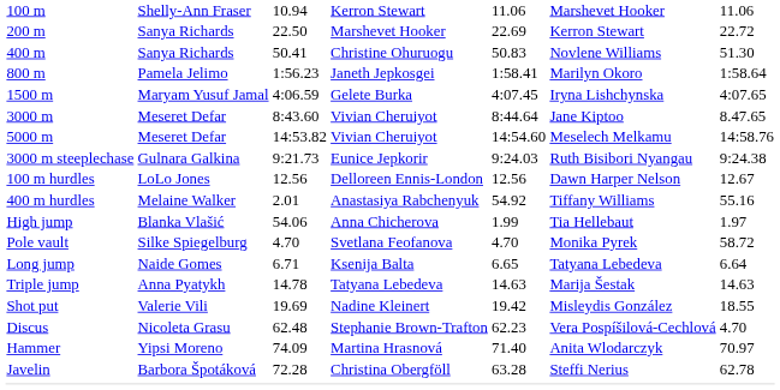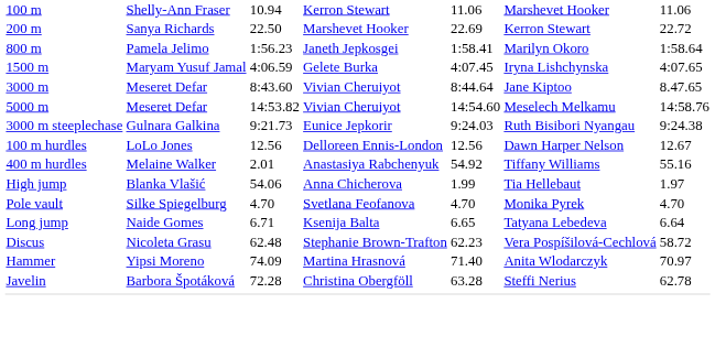 <table>
 <tr>
 <td><a href='#'>100 m</a></td>
 <td><a href='#'>Shelly-Ann Fraser</a><br></td>
 <td>10.94</td>
 <td><a href='#'>Kerron Stewart</a><br></td>
 <td>11.06</td>
 <td><a href='#'>Marshevet Hooker</a><br></td>
 <td>11.06</td>
 </tr>
 <tr>
 <td><a href='#'>200 m</a></td>
 <td><a href='#'>Sanya Richards</a><br></td>
 <td>22.50</td>
 <td><a href='#'>Marshevet Hooker</a><br></td>
 <td>22.69</td>
 <td><a href='#'>Kerron Stewart</a><br></td>
 <td>22.72</td>
-</tr>
-<tr>
-<td><a href='#'>400 m</a></td>
-<td><a href='#'>Sanya Richards</a><br></td>
-<td>50.41</td>
-<td><a href='#'>Christine Ohuruogu</a><br></td>
-<td>50.83</td>
-<td><a href='#'>Novlene Williams</a><br></td>
-<td>51.30</td>
 </tr>
 <tr>
 <td><a href='#'>800 m</a></td>
 <td><a href='#'>Pamela Jelimo</a><br></td>
 <td>1:56.23 </td>
 <td><a href='#'>Janeth Jepkosgei</a><br></td>
 <td>1:58.41</td>
 <td><a href='#'>Marilyn Okoro</a><br></td>
 <td>1:58.64</td>
 </tr>
 <tr>
 <td><a href='#'>1500 m</a></td>
 <td><a href='#'>Maryam Yusuf Jamal</a><br></td>
 <td>4:06.59</td>
 <td><a href='#'>Gelete Burka</a><br></td>
 <td>4:07.45</td>
 <td><a href='#'>Iryna Lishchynska</a><br></td>
 <td>4:07.65</td>
 </tr>
 <tr>
 <td><a href='#'>3000 m</a></td>
 <td><a href='#'>Meseret Defar</a><br></td>
 <td>8:43.60</td>
 <td><a href='#'>Vivian Cheruiyot</a><br></td>
 <td>8:44.64</td>
 <td><a href='#'>Jane Kiptoo</a><br></td>
 <td>8.47.65</td>
 </tr>
 <tr>
 <td><a href='#'>5000 m</a></td>
 <td><a href='#'>Meseret Defar</a><br></td>
 <td>14:53.82</td>
 <td><a href='#'>Vivian Cheruiyot</a><br></td>
 <td>14:54.60</td>
 <td><a href='#'>Meselech Melkamu</a> <br></td>
 <td>14:58.76</td>
 </tr>
 <tr>
 <td><a href='#'>3000 m steeplechase</a></td>
 <td><a href='#'>Gulnara Galkina</a><br></td>
 <td>9:21.73 </td>
 <td><a href='#'>Eunice Jepkorir</a><br></td>
 <td>9:24.03</td>
 <td><a href='#'>Ruth Bisibori Nyangau</a><br></td>
 <td>9:24.38</td>
 </tr>
 <tr>
 <td><a href='#'>100 m hurdles</a></td>
 <td><a href='#'>LoLo Jones</a><br></td>
 <td>12.56</td>
 <td><a href='#'>Delloreen Ennis-London</a><br></td>
 <td>12.56</td>
 <td><a href='#'>Dawn Harper Nelson</a><br></td>
 <td>12.67</td>
 </tr>
 <tr>
 <td><a href='#'>400 m hurdles</a></td>
 <td><a href='#'>Melaine Walker</a><br></td>
 <td>2.01 </td>
 <td><a href='#'>Anastasiya Rabchenyuk</a><br></td>
 <td>54.92</td>
 <td><a href='#'>Tiffany Williams</a><br></td>
 <td>55.16</td>
 </tr>
 <tr>
 <td><a href='#'>High jump</a></td>
 <td><a href='#'>Blanka Vlašić</a><br></td>
 <td>54.06</td>
 <td><a href='#'>Anna Chicherova</a><br></td>
 <td>1.99</td>
 <td><a href='#'>Tia Hellebaut</a><br></td>
 <td>1.97</td>
 </tr>
 <tr>
 <td><a href='#'>Pole vault</a></td>
 <td><a href='#'>Silke Spiegelburg</a><br></td>
 <td>4.70</td>
 <td><a href='#'>Svetlana Feofanova</a><br></td>
 <td>4.70</td>
 <td><a href='#'>Monika Pyrek</a><br></td>
-<td>58.72</td>
+<td>4.70</td>
 </tr>
 <tr>
 <td><a href='#'>Long jump</a></td>
 <td><a href='#'>Naide Gomes</a><br></td>
 <td>6.71</td>
 <td><a href='#'>Ksenija Balta</a><br></td>
 <td>6.65</td>
 <td><a href='#'>Tatyana Lebedeva</a><br></td>
 <td>6.64</td>
 </tr>
 <tr>
-<td><a href='#'>Triple jump</a></td>
-<td><a href='#'>Anna Pyatykh</a><br></td>
-<td>14.78</td>
-<td><a href='#'>Tatyana Lebedeva</a><br></td>
-<td>14.63</td>
-<td><a href='#'>Marija Šestak</a><br></td>
-<td>14.63</td>
-</tr>
-<tr>
-<td><a href='#'>Shot put</a></td>
-<td><a href='#'>Valerie Vili</a><br></td>
-<td>19.69</td>
-<td><a href='#'>Nadine Kleinert</a><br></td>
-<td>19.42</td>
-<td><a href='#'>Misleydis González</a><br></td>
-<td>18.55</td>
-</tr>
-<tr>
 <td><a href='#'>Discus</a></td>
 <td><a href='#'>Nicoleta Grasu</a><br></td>
 <td>62.48</td>
 <td><a href='#'>Stephanie Brown-Trafton</a><br></td>
 <td>62.23</td>
 <td><a href='#'>Vera Pospíšilová-Cechlová</a><br></td>
-<td>4.70</td>
+<td>58.72</td>
 </tr>
 <tr>
 <td><a href='#'>Hammer</a></td>
 <td><a href='#'>Yipsi Moreno</a><br></td>
 <td>74.09</td>
 <td><a href='#'>Martina Hrasnová</a><br></td>
 <td>71.40</td>
 <td><a href='#'>Anita Wlodarczyk</a><br></td>
 <td>70.97</td>
 </tr>
 <tr>
 <td><a href='#'>Javelin</a></td>
 <td><a href='#'>Barbora Špotáková</a> <br> </td>
 <td>72.28 </td>
 <td><a href='#'>Christina Obergföll</a> <br> </td>
 <td>63.28</td>
 <td><a href='#'>Steffi Nerius</a> <br> </td>
 <td>62.78</td>
 </tr>
 <tr>
 </tr>
 <tr bgcolor= e8e8e8>
 <td colspan=7></td>
 </tr>
 </table>
